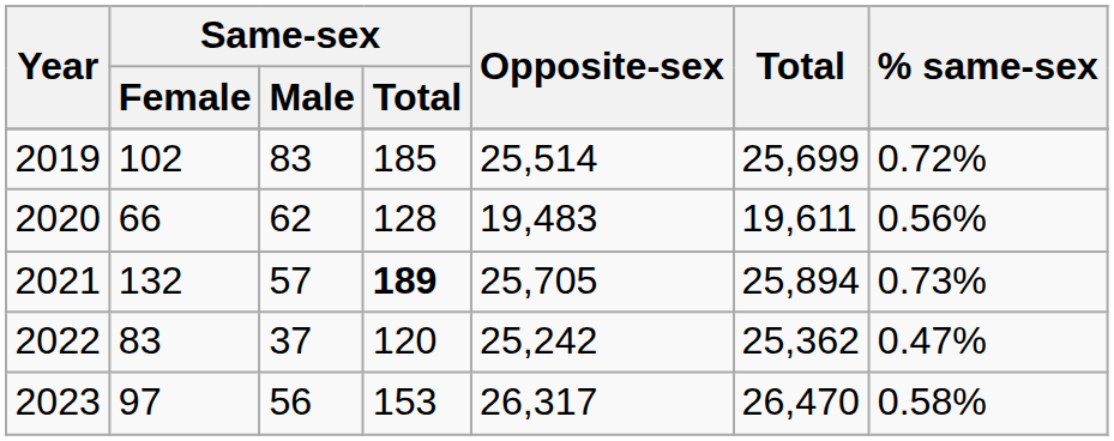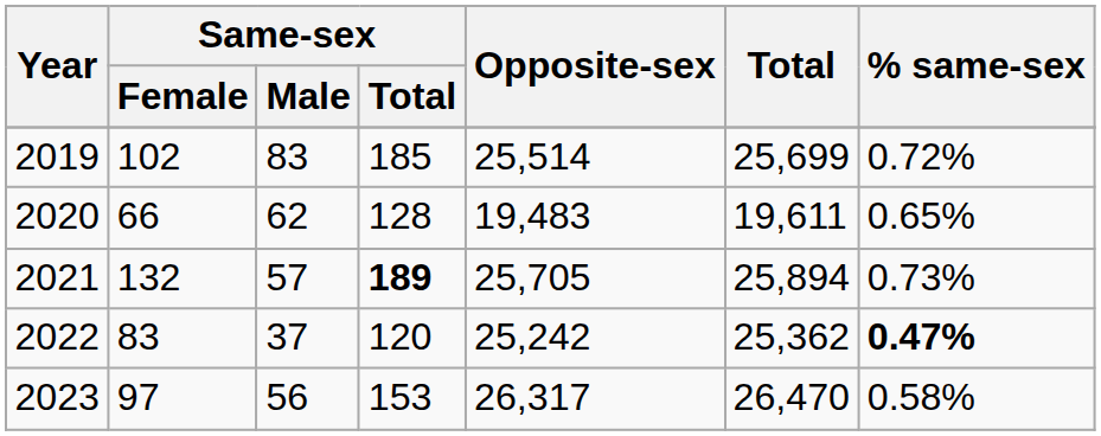 <table class="wikitable">
 <tr>
 <th rowspan=2>Year</th>
 <th colspan=3>Same-sex</th>
 <th rowspan=2>Opposite-sex</th>
 <th rowspan=2>Total</th>
 <th rowspan=2>% same-sex</th>
 </tr>
 <tr>
 <th>Female</th>
 <th>Male</th>
 <th>Total</th>
 </tr>
 <tr>
 </tr>
 <tr>
 <td>2019</td>
 <td>102</td>
 <td>83</td>
 <td>185</td>
 <td>25,514</td>
 <td>25,699</td>
 <td>0.72%</td>
 </tr>
 <tr>
 <td>2020</td>
 <td>66</td>
 <td>62</td>
 <td>128</td>
 <td>19,483</td>
 <td>19,611</td>
-<td>0.56%</td>
+<td>0.65%</td>
 </tr>
 <tr>
 <td>2021</td>
 <td>132</td>
 <td>57</td>
 <td><strong>189</strong></td>
 <td>25,705</td>
 <td>25,894</td>
 <td>0.73%</td>
 </tr>
 <tr>
 <td>2022</td>
 <td>83</td>
 <td>37</td>
 <td>120</td>
 <td>25,242</td>
 <td>25,362</td>
-<td>0.47%</td>
+<td><strong>0.47%</strong></td>
 </tr>
 <tr>
 <td>2023</td>
 <td>97</td>
 <td>56</td>
 <td>153</td>
 <td>26,317</td>
 <td>26,470</td>
 <td>0.58%</td>
 </tr>
 </table>
